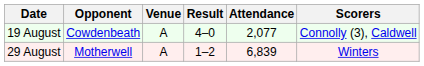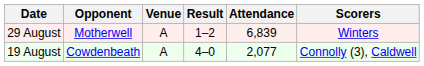 <table class="wikitable sortable" style="font-size:95%; text-align:center">
 <tr>
 <th>Date</th>
 <th>Opponent</th>
 <th>Venue</th>
 <th>Result</th>
 <th>Attendance</th>
 <th>Scorers</th>
 </tr>
+<tr style="background:#fee;">
+<td>29 August</td>
+<td><a href='#'>Motherwell</a></td>
+<td>A</td>
+<td>1–2</td>
+<td>6,839</td>
+<td><a href='#'>Winters</a></td>
+</tr>
 <tr style="background:#efe;">
 <td>19 August</td>
 <td><a href='#'>Cowdenbeath</a></td>
 <td>A</td>
 <td>4–0</td>
 <td>2,077</td>
 <td><a href='#'>Connolly</a> (3), <a href='#'>Caldwell</a></td>
 </tr>
-<tr style="background:#fee;">
-<td>29 August</td>
-<td><a href='#'>Motherwell</a></td>
-<td>A</td>
-<td>1–2</td>
-<td>6,839</td>
-<td><a href='#'>Winters</a></td>
-</tr>
 </table>
